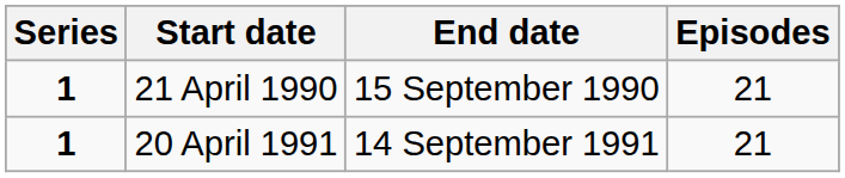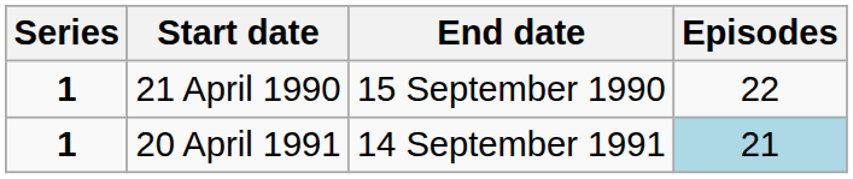 <table class="wikitable" style="text-align:center;">
 <tr>
 <th>Series</th>
 <th>Start date</th>
 <th>End date</th>
 <th>Episodes</th>
 </tr>
 <tr>
 <td><strong>1</strong></td>
 <td>21 April 1990</td>
 <td>15 September 1990</td>
-<td>21</td>
+<td>22</td>
 </tr>
 <tr>
 <td><strong>1</strong></td>
 <td>20 April 1991</td>
 <td>14 September 1991</td>
-<td>21</td>
+<td style="background: lightblue;">21</td>
 </tr>
 </table>
